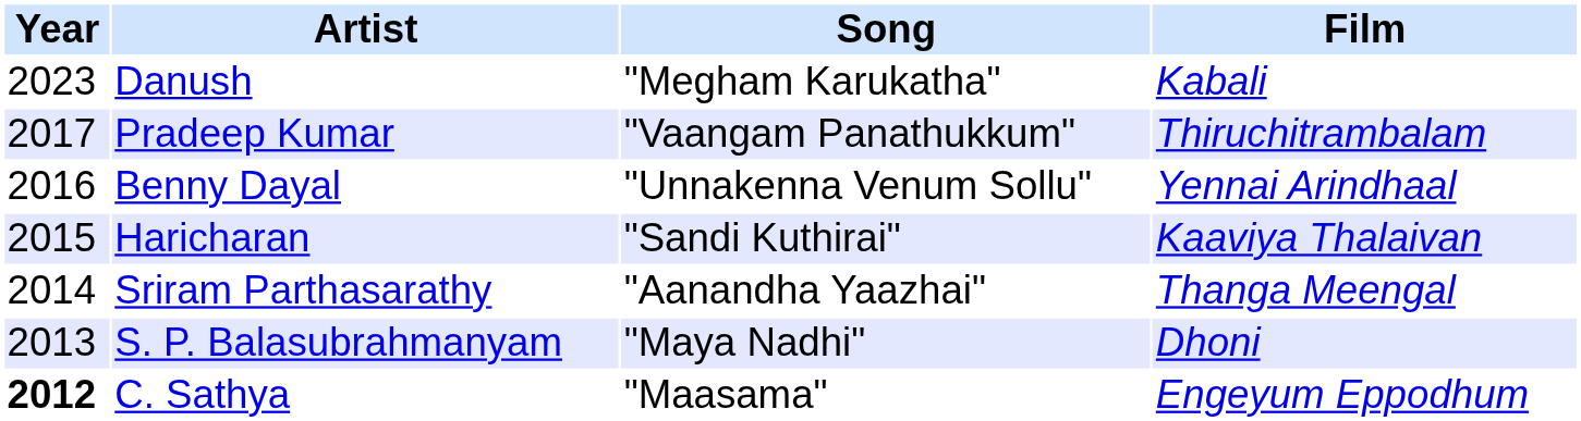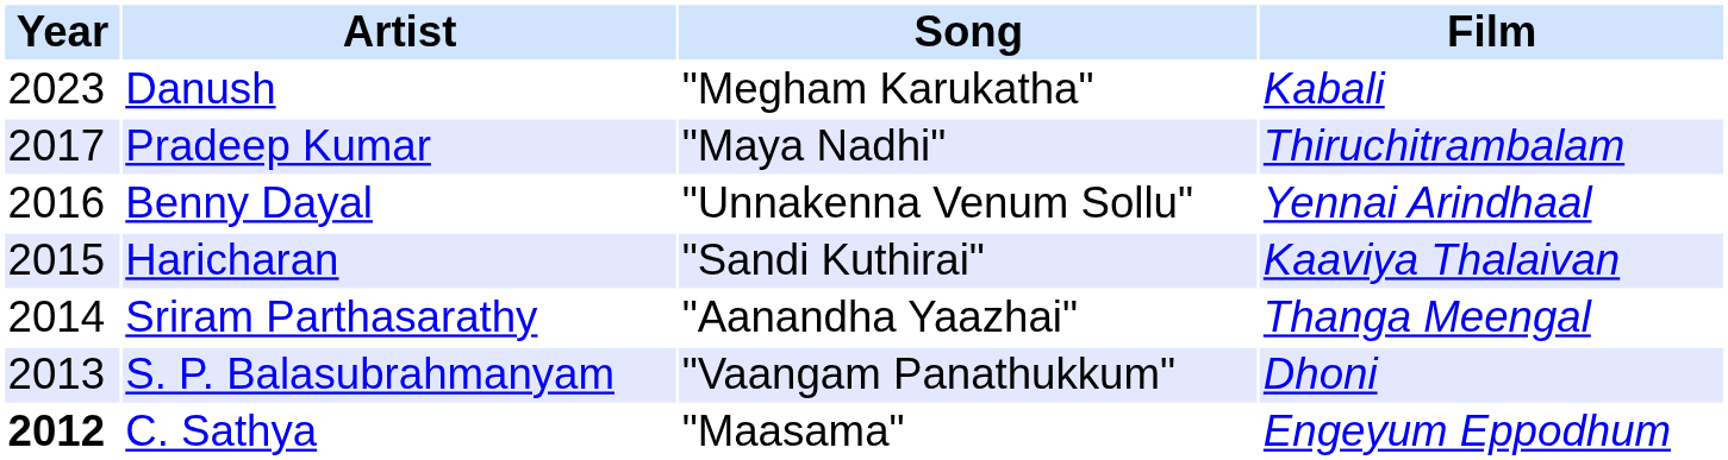 <table cellspacing="1" cellpadding="1" border="0" width="50%">
 <tr bgcolor="#d1e4fd">
 <th>Year</th>
 <th>Artist</th>
 <th>Song</th>
 <th>Film</th>
 </tr>
 <tr>
 <td>2023</td>
 <td><a href='#'>Danush</a></td>
 <td>"Megham Karukatha"</td>
 <td><em><a href='#'>Kabali</a></em></td>
 </tr>
 <tr bgcolor="#e4e8ff">
 <td>2017</td>
 <td><a href='#'>Pradeep Kumar</a></td>
-<td>"Vaangam Panathukkum"</td>
+<td>"Maya Nadhi"</td>
 <td><em><a href='#'>Thiruchitrambalam</a></em></td>
 </tr>
 <tr>
 <td>2016</td>
 <td><a href='#'>Benny Dayal</a></td>
 <td>"Unnakenna Venum Sollu"</td>
 <td><em><a href='#'>Yennai Arindhaal</a></em></td>
 </tr>
 <tr bgcolor="#e4e8ff">
 <td>2015</td>
 <td><a href='#'>Haricharan</a></td>
 <td>"Sandi Kuthirai"</td>
 <td><em><a href='#'>Kaaviya Thalaivan</a></em></td>
 </tr>
 <tr>
 <td>2014</td>
 <td><a href='#'>Sriram Parthasarathy</a></td>
 <td>"Aanandha Yaazhai"</td>
 <td><em><a href='#'>Thanga Meengal</a></em></td>
 </tr>
 <tr bgcolor="#e4e8ff">
 <td>2013</td>
 <td><a href='#'>S. P. Balasubrahmanyam</a></td>
-<td>"Maya Nadhi"</td>
+<td>"Vaangam Panathukkum"</td>
 <td><em><a href='#'>Dhoni</a></em></td>
 </tr>
 <tr>
 <td><strong>2012</strong></td>
 <td><a href='#'>C. Sathya</a></td>
 <td>"Maasama"</td>
 <td><em><a href='#'>Engeyum Eppodhum</a></em></td>
 </tr>
 </table>
